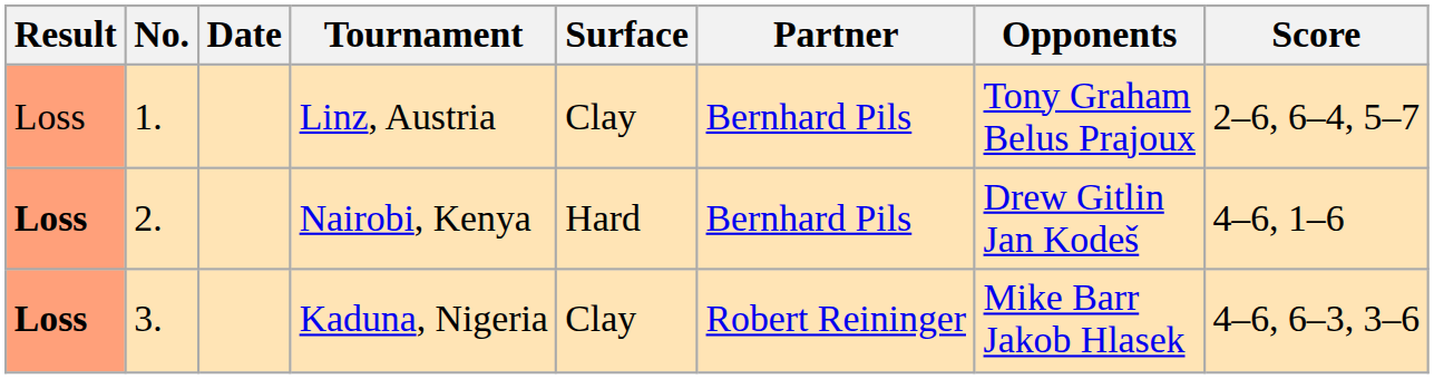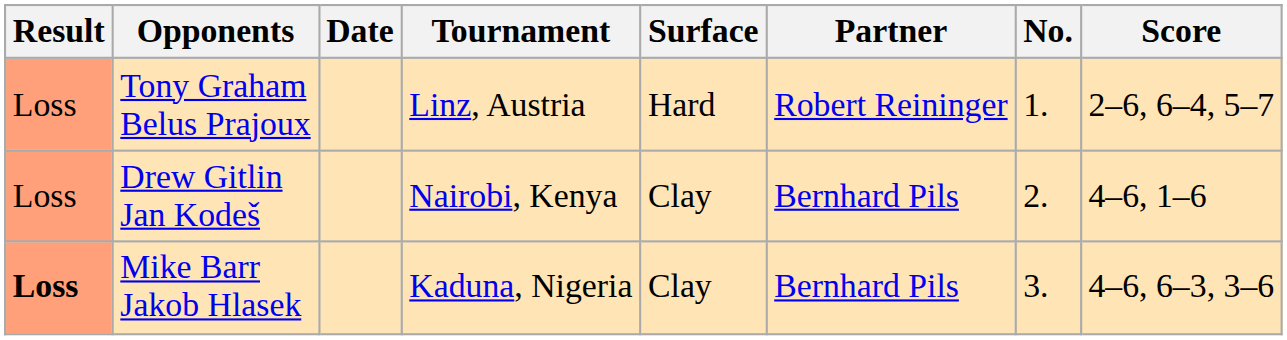 <table class="sortable wikitable">
 <tr>
 <th>Result</th>
-<th>No.</th>
+<th>Opponents</th>
 <th>Date</th>
 <th>Tournament</th>
 <th>Surface</th>
 <th>Partner</th>
-<th>Opponents</th>
+<th>No.</th>
 <th class="unsortable">Score</th>
 </tr>
 <tr style="background:moccasin;">
 <td bgcolor=FFA07A>Loss</td>
-<td>1.</td>
+<td> <a href='#'>Tony Graham</a><br> <a href='#'>Belus Prajoux</a></td>
 <td></td>
 <td><a href='#'>Linz</a>, Austria</td>
-<td>Clay</td>
-<td> <a href='#'>Bernhard Pils</a></td>
-<td> <a href='#'>Tony Graham</a><br> <a href='#'>Belus Prajoux</a></td>
+<td>Hard</td>
+<td> <a href='#'>Robert Reininger</a></td>
+<td>1.</td>
 <td>2–6, 6–4, 5–7</td>
 </tr>
 <tr style="background:moccasin;">
-<td bgcolor=FFA07A><strong>Loss</strong></td>
-<td>2.</td>
+<td bgcolor=FFA07A>Loss</td>
+<td> <a href='#'>Drew Gitlin</a><br> <a href='#'>Jan Kodeš</a></td>
 <td></td>
 <td><a href='#'>Nairobi</a>, Kenya</td>
-<td>Hard</td>
+<td>Clay</td>
 <td> <a href='#'>Bernhard Pils</a></td>
-<td> <a href='#'>Drew Gitlin</a><br> <a href='#'>Jan Kodeš</a></td>
+<td>2.</td>
 <td>4–6, 1–6</td>
 </tr>
 <tr style="background:moccasin;">
 <td bgcolor=FFA07A><strong>Loss</strong></td>
-<td>3.</td>
+<td> <a href='#'>Mike Barr</a><br> <a href='#'>Jakob Hlasek</a></td>
 <td></td>
 <td><a href='#'>Kaduna</a>, Nigeria</td>
 <td>Clay</td>
-<td> <a href='#'>Robert Reininger</a></td>
-<td> <a href='#'>Mike Barr</a><br> <a href='#'>Jakob Hlasek</a></td>
+<td> <a href='#'>Bernhard Pils</a></td>
+<td>3.</td>
 <td>4–6, 6–3, 3–6</td>
 </tr>
 </table>
